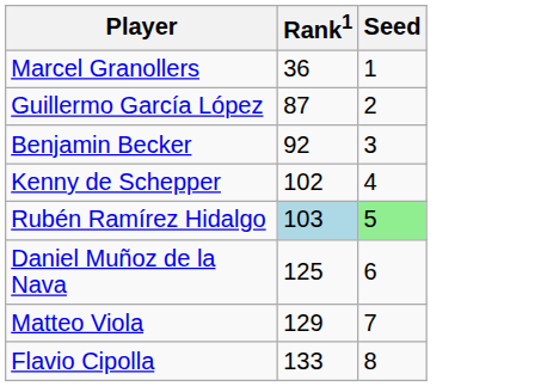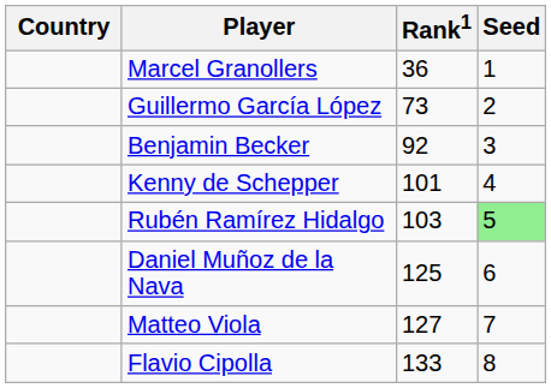 <table class="sortable wikitable">
 <tr>
+<th width="70">Country</th>
 <th width="175">Player</th>
 <th>Rank<sup>1</sup></th>
 <th>Seed</th>
 </tr>
 <tr>
+<td></td>
 <td><a href='#'>Marcel Granollers</a></td>
 <td>36</td>
 <td>1</td>
 </tr>
 <tr>
+<td></td>
 <td><a href='#'>Guillermo García López</a></td>
-<td>87</td>
+<td>73</td>
 <td>2</td>
 </tr>
 <tr>
+<td></td>
 <td><a href='#'>Benjamin Becker</a></td>
 <td>92</td>
 <td>3</td>
 </tr>
 <tr>
+<td></td>
 <td><a href='#'>Kenny de Schepper</a></td>
-<td>102</td>
+<td>101</td>
 <td>4</td>
 </tr>
 <tr>
+<td></td>
 <td><a href='#'>Rubén Ramírez Hidalgo</a></td>
-<td style="background: lightblue;">103</td>
+<td>103</td>
 <td style="background: lightgreen;">5</td>
 </tr>
 <tr>
+<td></td>
 <td><a href='#'>Daniel Muñoz de la Nava</a></td>
 <td>125</td>
 <td>6</td>
 </tr>
 <tr>
+<td></td>
 <td><a href='#'>Matteo Viola</a></td>
-<td>129</td>
+<td>127</td>
 <td>7</td>
 </tr>
 <tr>
+<td></td>
 <td><a href='#'>Flavio Cipolla</a></td>
 <td>133</td>
 <td>8</td>
 </tr>
 </table>
